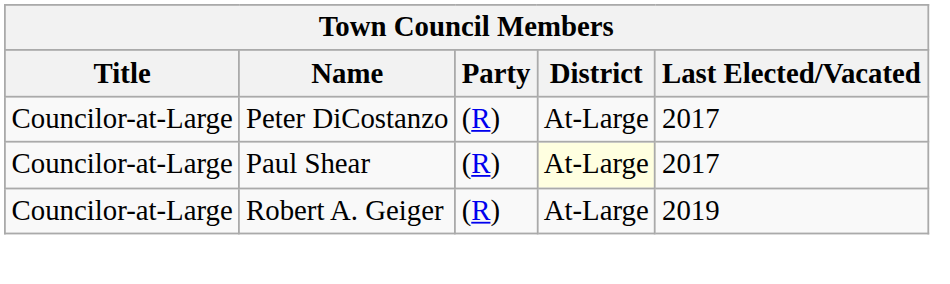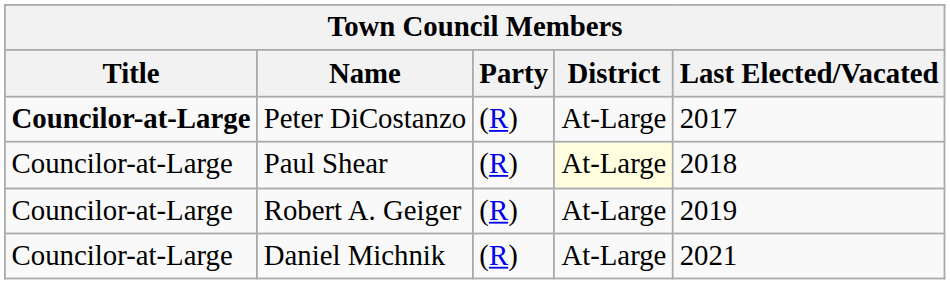 <table class="wikitable">
 <tr>
 <th colspan="5">Town Council Members</th>
 </tr>
 <tr>
 <th>Title</th>
 <th>Name</th>
 <th>Party</th>
 <th>District</th>
 <th>Last Elected/Vacated</th>
 </tr>
 <tr>
-<td>Councilor-at-Large</td>
+<td><strong>Councilor-at-Large</strong></td>
 <td>Peter DiCostanzo</td>
 <td>(<a href='#'>R</a>)</td>
 <td>At-Large</td>
 <td>2017</td>
 </tr>
 <tr>
 <td>Councilor-at-Large</td>
 <td>Paul Shear</td>
 <td>(<a href='#'>R</a>)</td>
 <td style="background: lightyellow;">At-Large</td>
-<td>2017</td>
+<td>2018</td>
 </tr>
 <tr>
 <td>Councilor-at-Large</td>
 <td>Robert A. Geiger</td>
 <td>(<a href='#'>R</a>)</td>
 <td>At-Large</td>
 <td>2019</td>
 </tr>
+<tr>
+<td>Councilor-at-Large</td>
+<td>Daniel Michnik</td>
+<td>(<a href='#'>R</a>)</td>
+<td>At-Large</td>
+<td>2021</td>
+</tr>
 </table>
